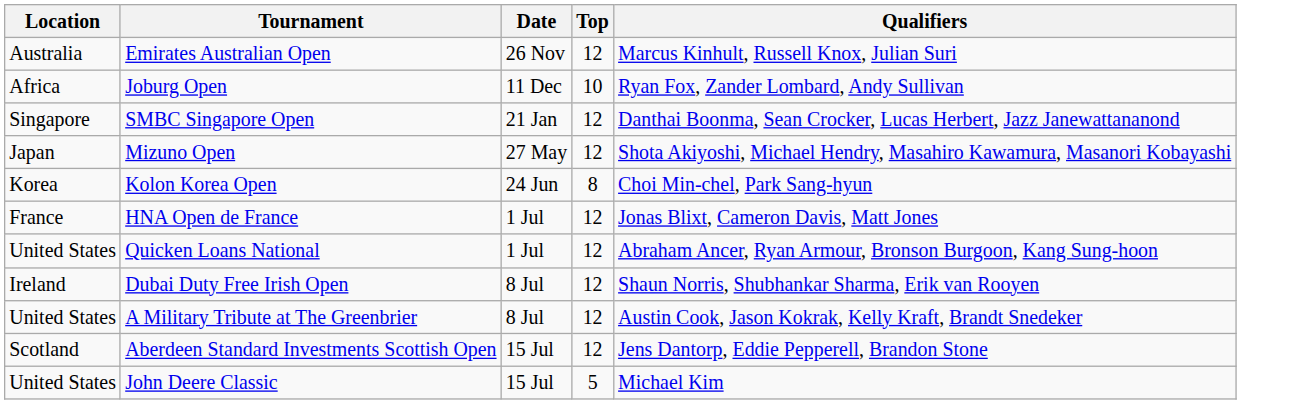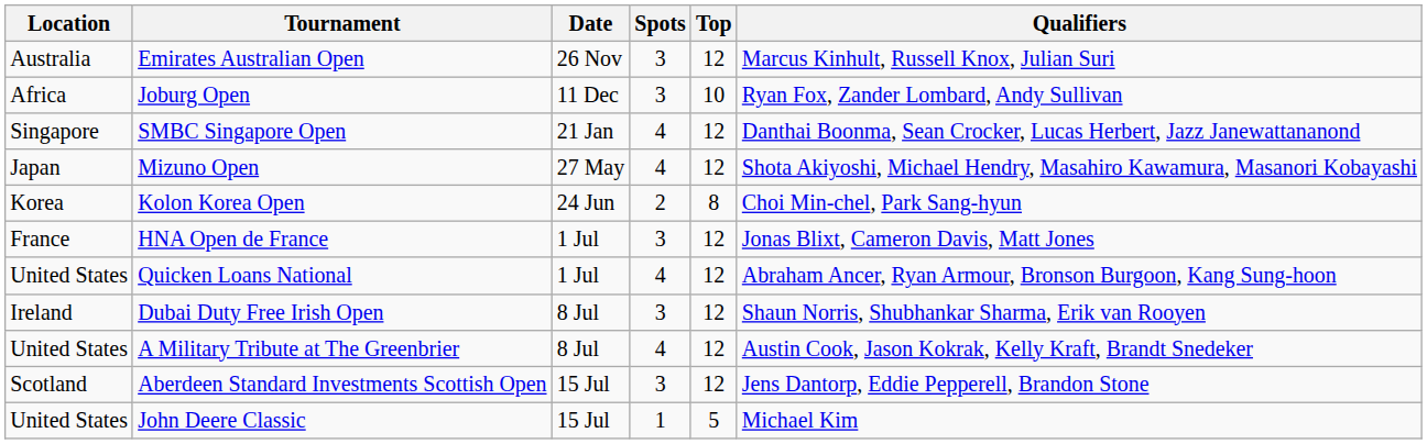 <table class=wikitable style="font-size:95%">
 <tr>
 <th>Location</th>
 <th>Tournament</th>
 <th>Date</th>
+<th align=center>Spots</th>
 <th align=center>Top</th>
 <th>Qualifiers</th>
 </tr>
 <tr>
 <td>Australia</td>
 <td><a href='#'>Emirates Australian Open</a></td>
 <td>26 Nov</td>
+<td align=center>3</td>
 <td align=center>12</td>
 <td><a href='#'>Marcus Kinhult</a>, <a href='#'>Russell Knox</a>, <a href='#'>Julian Suri</a></td>
 </tr>
 <tr>
 <td>Africa</td>
 <td><a href='#'>Joburg Open</a></td>
 <td>11 Dec</td>
+<td align=center>3</td>
 <td align=center>10</td>
 <td><a href='#'>Ryan Fox</a>, <a href='#'>Zander Lombard</a>, <a href='#'>Andy Sullivan</a></td>
 </tr>
 <tr>
 <td>Singapore</td>
 <td><a href='#'>SMBC Singapore Open</a></td>
 <td>21 Jan</td>
+<td align=center>4</td>
 <td align=center>12</td>
 <td><a href='#'>Danthai Boonma</a>, <a href='#'>Sean Crocker</a>, <a href='#'>Lucas Herbert</a>, <a href='#'>Jazz Janewattananond</a></td>
 </tr>
 <tr>
 <td>Japan</td>
 <td><a href='#'>Mizuno Open</a></td>
 <td>27 May</td>
+<td align=center>4</td>
 <td align=center>12</td>
 <td><a href='#'>Shota Akiyoshi</a>, <a href='#'>Michael Hendry</a>, <a href='#'>Masahiro Kawamura</a>, <a href='#'>Masanori Kobayashi</a></td>
 </tr>
 <tr>
 <td>Korea</td>
 <td><a href='#'>Kolon Korea Open</a></td>
 <td>24 Jun</td>
+<td align=center>2</td>
 <td align=center>8</td>
 <td><a href='#'>Choi Min-chel</a>, <a href='#'>Park Sang-hyun</a></td>
 </tr>
 <tr>
 <td>France</td>
 <td><a href='#'>HNA Open de France</a></td>
 <td>1 Jul</td>
+<td align=center>3</td>
 <td align=center>12</td>
 <td><a href='#'>Jonas Blixt</a>, <a href='#'>Cameron Davis</a>, <a href='#'>Matt Jones</a></td>
 </tr>
 <tr>
 <td>United States</td>
 <td><a href='#'>Quicken Loans National</a></td>
 <td>1 Jul</td>
+<td align=center>4</td>
 <td align=center>12</td>
 <td><a href='#'>Abraham Ancer</a>, <a href='#'>Ryan Armour</a>, <a href='#'>Bronson Burgoon</a>, <a href='#'>Kang Sung-hoon</a></td>
 </tr>
 <tr>
 <td>Ireland</td>
 <td><a href='#'>Dubai Duty Free Irish Open</a></td>
 <td>8 Jul</td>
+<td align=center>3</td>
 <td align=center>12</td>
 <td><a href='#'>Shaun Norris</a>,  <a href='#'>Shubhankar Sharma</a>, <a href='#'>Erik van Rooyen</a></td>
 </tr>
 <tr>
 <td>United States</td>
 <td><a href='#'>A Military Tribute at The Greenbrier</a></td>
 <td>8 Jul</td>
+<td align=center>4</td>
 <td align=center>12</td>
 <td><a href='#'>Austin Cook</a>, <a href='#'>Jason Kokrak</a>, <a href='#'>Kelly Kraft</a>, <a href='#'>Brandt Snedeker</a></td>
 </tr>
 <tr>
 <td>Scotland</td>
 <td><a href='#'>Aberdeen Standard Investments Scottish Open</a></td>
 <td>15 Jul</td>
+<td align=center>3</td>
 <td align=center>12</td>
 <td><a href='#'>Jens Dantorp</a>, <a href='#'>Eddie Pepperell</a>, <a href='#'>Brandon Stone</a></td>
 </tr>
 <tr>
 <td>United States</td>
 <td><a href='#'>John Deere Classic</a></td>
 <td>15 Jul</td>
+<td align=center>1</td>
 <td align=center>5</td>
 <td><a href='#'>Michael Kim</a></td>
 </tr>
 </table>
